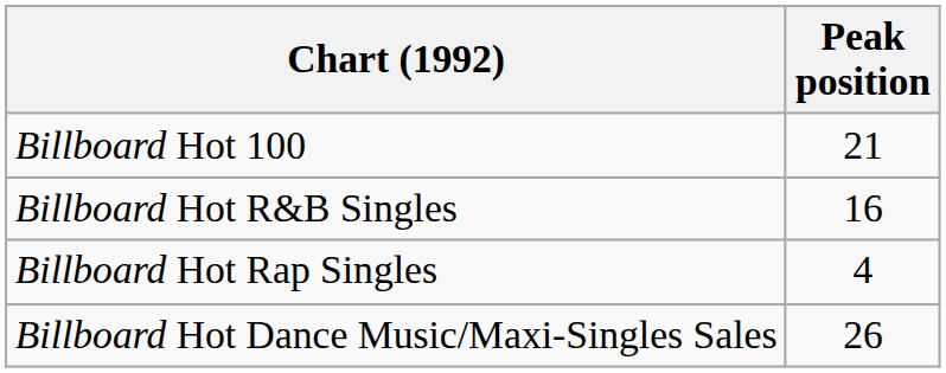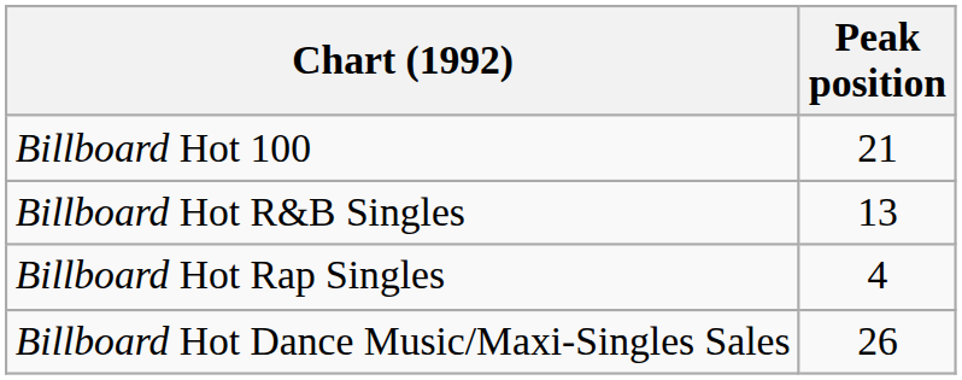 <table class="wikitable">
 <tr>
 <th>Chart (1992)</th>
 <th>Peak<br>position</th>
 </tr>
 <tr>
 <td><em>Billboard</em> Hot 100</td>
 <td align="center">21</td>
 </tr>
 <tr>
 <td><em>Billboard</em> Hot R&B Singles</td>
-<td align="center">16</td>
+<td align="center">13</td>
 </tr>
 <tr>
 <td><em>Billboard</em> Hot Rap Singles</td>
 <td align="center">4</td>
 </tr>
 <tr>
 <td><em>Billboard</em> Hot Dance Music/Maxi-Singles Sales</td>
 <td align="center">26</td>
 </tr>
 </table>
